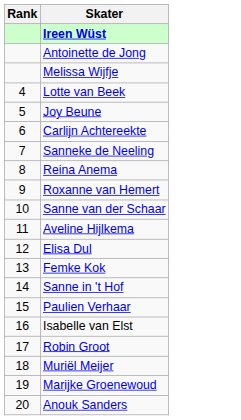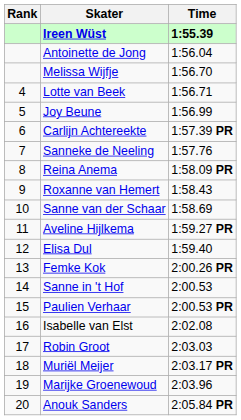 <table class="wikitable">
 <tr>
 <th>Rank</th>
 <th>Skater</th>
+<th>Time</th>
 </tr>
 <tr bgcolor=ccffcc>
 <td align="center"></td>
 <td><strong><a href='#'>Ireen Wüst</a></strong></td>
+<td><strong>1:55.39</strong></td>
 </tr>
 <tr>
 <td align="center"></td>
 <td><a href='#'>Antoinette de Jong</a></td>
+<td>1:56.04</td>
 </tr>
 <tr>
 <td align="center"></td>
 <td><a href='#'>Melissa Wijfje</a></td>
+<td>1:56.70</td>
 </tr>
 <tr>
 <td align="center">4</td>
 <td><a href='#'>Lotte van Beek</a></td>
+<td>1:56.71</td>
 </tr>
 <tr>
 <td align="center">5</td>
 <td><a href='#'>Joy Beune</a></td>
+<td>1:56.99</td>
 </tr>
 <tr>
 <td align="center">6</td>
 <td><a href='#'>Carlijn Achtereekte</a></td>
+<td>1:57.39 <strong>PR</strong></td>
 </tr>
 <tr>
 <td align="center">7</td>
 <td><a href='#'>Sanneke de Neeling</a></td>
+<td>1:57.76</td>
 </tr>
 <tr>
 <td align="center">8</td>
 <td><a href='#'>Reina Anema</a></td>
+<td>1:58.09 <strong>PR</strong></td>
 </tr>
 <tr>
 <td align="center">9</td>
 <td><a href='#'>Roxanne van Hemert</a></td>
+<td>1:58.43</td>
 </tr>
 <tr>
 <td align="center">10</td>
 <td><a href='#'>Sanne van der Schaar</a></td>
+<td>1:58.69</td>
 </tr>
 <tr>
 <td align="center">11</td>
 <td><a href='#'>Aveline Hijlkema</a></td>
+<td>1:59.27 <strong>PR</strong></td>
 </tr>
 <tr>
 <td align="center">12</td>
 <td><a href='#'>Elisa Dul</a></td>
+<td>1:59.40</td>
 </tr>
 <tr>
 <td align="center">13</td>
 <td><a href='#'>Femke Kok</a></td>
+<td>2:00.26 <strong>PR</strong></td>
 </tr>
 <tr>
 <td align="center">14</td>
 <td><a href='#'>Sanne in 't Hof</a></td>
+<td>2:00.53</td>
 </tr>
 <tr>
 <td align="center">15</td>
 <td><a href='#'>Paulien Verhaar</a></td>
+<td>2:00.53 <strong>PR</strong></td>
 </tr>
 <tr>
 <td align="center">16</td>
 <td>Isabelle van Elst</td>
+<td>2:02.08</td>
 </tr>
 <tr>
 <td align="center">17</td>
 <td><a href='#'>Robin Groot</a></td>
+<td>2:03.03</td>
 </tr>
 <tr>
 <td align="center">18</td>
 <td><a href='#'>Muriël Meijer</a></td>
+<td>2:03.17 <strong>PR</strong></td>
 </tr>
 <tr>
 <td align="center">19</td>
 <td><a href='#'>Marijke Groenewoud</a></td>
+<td>2:03.96</td>
 </tr>
 <tr>
 <td align="center">20</td>
 <td><a href='#'>Anouk Sanders</a></td>
+<td>2:05.84 <strong>PR</strong></td>
 </tr>
 </table>
